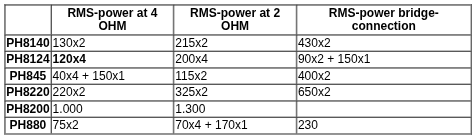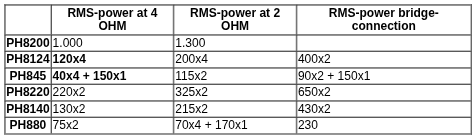 <table border=1 cellspacing=0>
 <tr>
 <th></th>
 <th>RMS-power  at 4 OHM</th>
 <th>RMS-power  at 2 OHM</th>
 <th>RMS-power bridge-connection</th>
 </tr>
 <tr>
-<th>PH8140</th>
-<td>130x2</td>
-<td>215x2</td>
-<td>430x2</td>
+<th>PH8200</th>
+<td>1.000</td>
+<td>1.300</td>
+<td></td>
 </tr>
 <tr>
 <th>PH8124</th>
 <td><strong>120x4</strong></td>
 <td>200x4</td>
-<td>90x2 + 150x1</td>
+<td>400x2</td>
 </tr>
 <tr>
 <th>PH845</th>
-<td>40x4 + 150x1</td>
+<td><strong>40x4 + 150x1</strong></td>
 <td>115x2</td>
-<td>400x2</td>
+<td>90x2 + 150x1</td>
 </tr>
 <tr>
 <th>PH8220</th>
 <td>220x2</td>
 <td>325x2</td>
 <td>650x2</td>
 </tr>
 <tr>
-<th>PH8200</th>
-<td>1.000</td>
-<td>1.300</td>
-<td></td>
+<th>PH8140</th>
+<td>130x2</td>
+<td>215x2</td>
+<td>430x2</td>
 </tr>
 <tr>
 <th>PH880</th>
 <td>75x2</td>
 <td>70x4 + 170x1</td>
 <td>230</td>
 </tr>
 </table>
